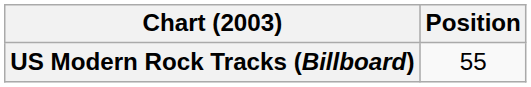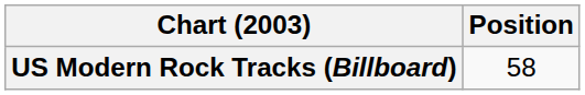 <table class="wikitable plainrowheaders" style="text-align:center">
 <tr>
 <th scope="col">Chart (2003)</th>
 <th scope="col">Position</th>
 </tr>
 <tr>
 <th scope="row">US Modern Rock Tracks (<em>Billboard</em>)</th>
-<td>55</td>
+<td>58</td>
 </tr>
 </table>
